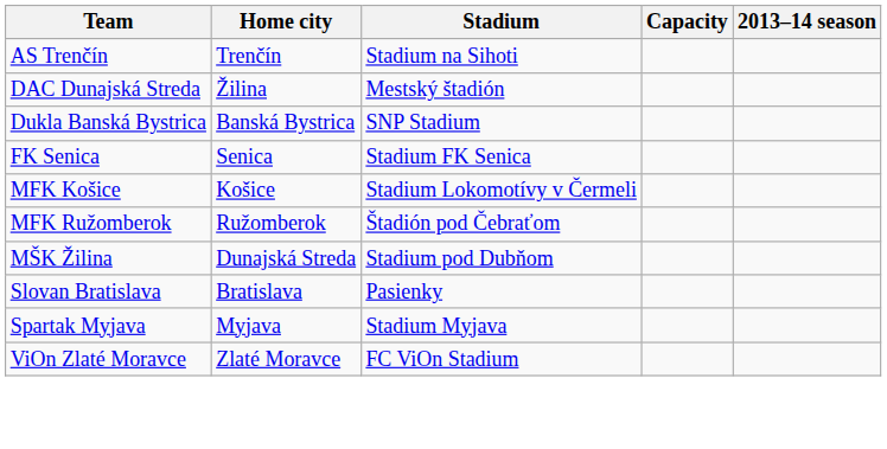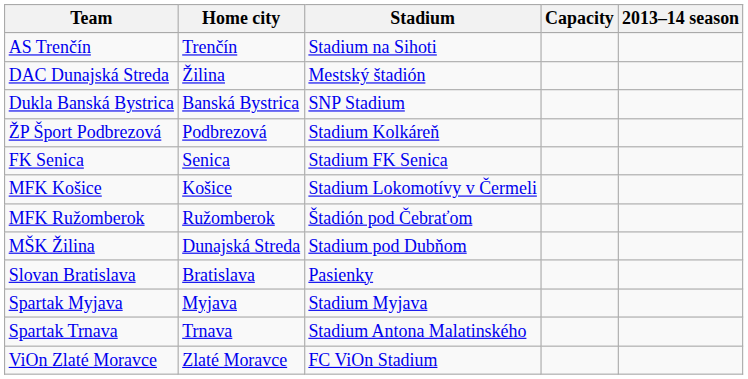 <table class="wikitable sortable">
 <tr>
 <th>Team</th>
 <th>Home city</th>
 <th>Stadium</th>
 <th>Capacity</th>
 <th>2013–14 season</th>
 </tr>
 <tr>
 <td><a href='#'>AS Trenčín</a></td>
 <td><a href='#'>Trenčín</a></td>
 <td><a href='#'>Stadium na Sihoti</a></td>
 <td align="center"></td>
 <td></td>
 </tr>
 <tr>
 <td><a href='#'>DAC Dunajská Streda</a></td>
 <td><a href='#'>Žilina</a></td>
 <td><a href='#'>Mestský štadión</a></td>
 <td align="center"></td>
 <td></td>
 </tr>
 <tr>
 <td><a href='#'>Dukla Banská Bystrica</a></td>
 <td><a href='#'>Banská Bystrica</a></td>
 <td><a href='#'>SNP Stadium</a></td>
+<td align="center"></td>
+<td></td>
+</tr>
+<tr>
+<td><a href='#'>ŽP Šport Podbrezová</a></td>
+<td><a href='#'>Podbrezová</a></td>
+<td><a href='#'>Stadium Kolkáreň</a></td>
 <td align="center"></td>
 <td></td>
 </tr>
 <tr>
 <td><a href='#'>FK Senica</a></td>
 <td><a href='#'>Senica</a></td>
 <td><a href='#'>Stadium FK Senica</a></td>
 <td align="center"></td>
 <td></td>
 </tr>
 <tr>
 <td><a href='#'>MFK Košice</a></td>
 <td><a href='#'>Košice</a></td>
 <td><a href='#'>Stadium Lokomotívy v Čermeli</a></td>
 <td align="center"></td>
 <td></td>
 </tr>
 <tr>
 <td><a href='#'>MFK Ružomberok</a></td>
 <td><a href='#'>Ružomberok</a></td>
 <td><a href='#'>Štadión pod Čebraťom</a></td>
 <td align="center"></td>
 <td></td>
 </tr>
 <tr>
 <td><a href='#'>MŠK Žilina</a></td>
 <td><a href='#'>Dunajská Streda</a></td>
 <td><a href='#'>Stadium pod Dubňom</a></td>
 <td align="center"></td>
 <td></td>
 </tr>
 <tr>
 <td><a href='#'>Slovan Bratislava</a></td>
 <td><a href='#'>Bratislava</a></td>
 <td><a href='#'>Pasienky</a></td>
 <td align="center"></td>
 <td></td>
 </tr>
 <tr>
 <td><a href='#'>Spartak Myjava</a></td>
 <td><a href='#'>Myjava</a></td>
 <td><a href='#'>Stadium Myjava</a></td>
 <td align="center"></td>
 <td></td>
 </tr>
 <tr>
+<td><a href='#'>Spartak Trnava</a></td>
+<td><a href='#'>Trnava</a></td>
+<td><a href='#'>Stadium Antona Malatinského</a></td>
+<td align="center"></td>
+<td></td>
+</tr>
+<tr>
 <td><a href='#'>ViOn Zlaté Moravce</a></td>
 <td><a href='#'>Zlaté Moravce</a></td>
 <td><a href='#'>FC ViOn Stadium</a></td>
 <td align="center"></td>
 <td></td>
 </tr>
 </table>
